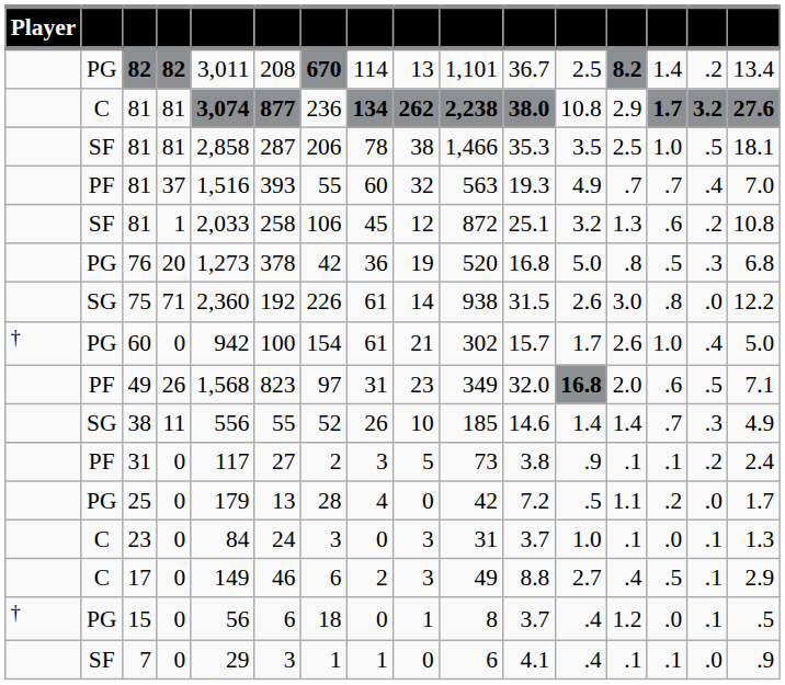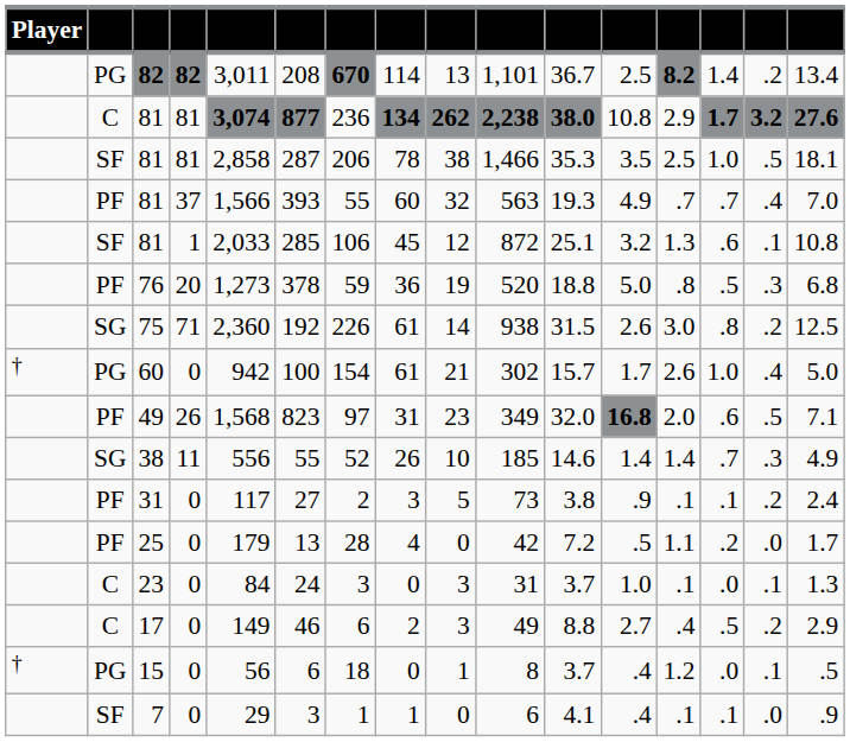 <table class="wikitable sortable" style="font-size: 95%; text-align:right;">
 <tr>
 <th style="background:#010101; color:#FFFFFF; border-top:#8D9093 3px solid; border-bottom:#8D9093 3px solid;">Player</th>
 <th style="background:#010101; color:#FFFFFF; border-top:#8D9093 3px solid; border-bottom:#8D9093 3px solid;"></th>
 <th style="background:#010101; color:#FFFFFF; border-top:#8D9093 3px solid; border-bottom:#8D9093 3px solid;"></th>
 <th style="background:#010101; color:#FFFFFF; border-top:#8D9093 3px solid; border-bottom:#8D9093 3px solid;"></th>
 <th style="background:#010101; color:#FFFFFF; border-top:#8D9093 3px solid; border-bottom:#8D9093 3px solid;"></th>
 <th style="background:#010101; color:#FFFFFF; border-top:#8D9093 3px solid; border-bottom:#8D9093 3px solid;"></th>
 <th style="background:#010101; color:#FFFFFF; border-top:#8D9093 3px solid; border-bottom:#8D9093 3px solid;"></th>
 <th style="background:#010101; color:#FFFFFF; border-top:#8D9093 3px solid; border-bottom:#8D9093 3px solid;"></th>
 <th style="background:#010101; color:#FFFFFF; border-top:#8D9093 3px solid; border-bottom:#8D9093 3px solid;"></th>
 <th style="background:#010101; color:#FFFFFF; border-top:#8D9093 3px solid; border-bottom:#8D9093 3px solid;"></th>
 <th style="background:#010101; color:#FFFFFF; border-top:#8D9093 3px solid; border-bottom:#8D9093 3px solid;"></th>
 <th style="background:#010101; color:#FFFFFF; border-top:#8D9093 3px solid; border-bottom:#8D9093 3px solid;"></th>
 <th style="background:#010101; color:#FFFFFF; border-top:#8D9093 3px solid; border-bottom:#8D9093 3px solid;"></th>
 <th style="background:#010101; color:#FFFFFF; border-top:#8D9093 3px solid; border-bottom:#8D9093 3px solid;"></th>
 <th style="background:#010101; color:#FFFFFF; border-top:#8D9093 3px solid; border-bottom:#8D9093 3px solid;"></th>
 <th style="background:#010101; color:#FFFFFF; border-top:#8D9093 3px solid; border-bottom:#8D9093 3px solid;"></th>
 </tr>
 <tr>
 <td style="text-align:left;"></td>
 <td style="text-align:center;">PG</td>
 <td style="background:#8D9093; color:#010101;"><strong>82</strong></td>
 <td style="background:#8D9093; color:#010101;"><strong>82</strong></td>
 <td>3,011</td>
 <td>208</td>
 <td style="background:#8D9093; color:#010101;"><strong>670</strong></td>
 <td>114</td>
 <td>13</td>
 <td>1,101</td>
 <td>36.7</td>
 <td>2.5</td>
 <td style="background:#8D9093; color:#010101;"><strong>8.2</strong></td>
 <td>1.4</td>
 <td>.2</td>
 <td>13.4</td>
 </tr>
 <tr>
 <td style="text-align:left;"></td>
 <td style="text-align:center;">C</td>
 <td>81</td>
 <td>81</td>
 <td style="background:#8D9093; color:#010101;"><strong>3,074</strong></td>
 <td style="background:#8D9093; color:#010101;"><strong>877</strong></td>
 <td>236</td>
 <td style="background:#8D9093; color:#010101;"><strong>134</strong></td>
 <td style="background:#8D9093; color:#010101;"><strong>262</strong></td>
 <td style="background:#8D9093; color:#010101;"><strong>2,238</strong></td>
 <td style="background:#8D9093; color:#010101;"><strong>38.0</strong></td>
 <td>10.8</td>
 <td>2.9</td>
 <td style="background:#8D9093; color:#010101;"><strong>1.7</strong></td>
 <td style="background:#8D9093; color:#010101;"><strong>3.2</strong></td>
 <td style="background:#8D9093; color:#010101;"><strong>27.6</strong></td>
 </tr>
 <tr>
 <td style="text-align:left;"></td>
 <td style="text-align:center;">SF</td>
 <td>81</td>
 <td>81</td>
 <td>2,858</td>
 <td>287</td>
 <td>206</td>
 <td>78</td>
 <td>38</td>
 <td>1,466</td>
 <td>35.3</td>
 <td>3.5</td>
 <td>2.5</td>
 <td>1.0</td>
 <td>.5</td>
 <td>18.1</td>
 </tr>
 <tr>
 <td style="text-align:left;"></td>
 <td style="text-align:center;">PF</td>
 <td>81</td>
 <td>37</td>
-<td>1,516</td>
+<td>1,566</td>
 <td>393</td>
 <td>55</td>
 <td>60</td>
 <td>32</td>
 <td>563</td>
 <td>19.3</td>
 <td>4.9</td>
 <td>.7</td>
 <td>.7</td>
 <td>.4</td>
 <td>7.0</td>
 </tr>
 <tr>
 <td style="text-align:left;"></td>
 <td style="text-align:center;">SF</td>
 <td>81</td>
 <td>1</td>
 <td>2,033</td>
-<td>258</td>
+<td>285</td>
 <td>106</td>
 <td>45</td>
 <td>12</td>
 <td>872</td>
 <td>25.1</td>
 <td>3.2</td>
 <td>1.3</td>
 <td>.6</td>
-<td>.2</td>
+<td>.1</td>
 <td>10.8</td>
 </tr>
 <tr>
 <td style="text-align:left;"></td>
-<td style="text-align:center;">PG</td>
+<td style="text-align:center;">PF</td>
 <td>76</td>
 <td>20</td>
 <td>1,273</td>
 <td>378</td>
-<td>42</td>
+<td>59</td>
 <td>36</td>
 <td>19</td>
 <td>520</td>
-<td>16.8</td>
+<td>18.8</td>
 <td>5.0</td>
 <td>.8</td>
 <td>.5</td>
 <td>.3</td>
 <td>6.8</td>
 </tr>
 <tr>
 <td style="text-align:left;"></td>
 <td style="text-align:center;">SG</td>
 <td>75</td>
 <td>71</td>
 <td>2,360</td>
 <td>192</td>
 <td>226</td>
 <td>61</td>
 <td>14</td>
 <td>938</td>
 <td>31.5</td>
 <td>2.6</td>
 <td>3.0</td>
 <td>.8</td>
-<td>.0</td>
-<td>12.2</td>
+<td>.2</td>
+<td>12.5</td>
 </tr>
 <tr>
 <td style="text-align:left;"><sup>†</sup></td>
 <td style="text-align:center;">PG</td>
 <td>60</td>
 <td>0</td>
 <td>942</td>
 <td>100</td>
 <td>154</td>
 <td>61</td>
 <td>21</td>
 <td>302</td>
 <td>15.7</td>
 <td>1.7</td>
 <td>2.6</td>
 <td>1.0</td>
 <td>.4</td>
 <td>5.0</td>
 </tr>
 <tr>
 <td style="text-align:left;"></td>
 <td style="text-align:center;">PF</td>
 <td>49</td>
 <td>26</td>
 <td>1,568</td>
 <td>823</td>
 <td>97</td>
 <td>31</td>
 <td>23</td>
 <td>349</td>
 <td>32.0</td>
 <td style="background:#8D9093; color:#010101;"><strong>16.8</strong></td>
 <td>2.0</td>
 <td>.6</td>
 <td>.5</td>
 <td>7.1</td>
 </tr>
 <tr>
 <td style="text-align:left;"></td>
 <td style="text-align:center;">SG</td>
 <td>38</td>
 <td>11</td>
 <td>556</td>
 <td>55</td>
 <td>52</td>
 <td>26</td>
 <td>10</td>
 <td>185</td>
 <td>14.6</td>
 <td>1.4</td>
 <td>1.4</td>
 <td>.7</td>
 <td>.3</td>
 <td>4.9</td>
 </tr>
 <tr>
 <td style="text-align:left;"></td>
 <td style="text-align:center;">PF</td>
 <td>31</td>
 <td>0</td>
 <td>117</td>
 <td>27</td>
 <td>2</td>
 <td>3</td>
 <td>5</td>
 <td>73</td>
 <td>3.8</td>
 <td>.9</td>
 <td>.1</td>
 <td>.1</td>
 <td>.2</td>
 <td>2.4</td>
 </tr>
 <tr>
 <td style="text-align:left;"></td>
-<td style="text-align:center;">PG</td>
+<td style="text-align:center;">PF</td>
 <td>25</td>
 <td>0</td>
 <td>179</td>
 <td>13</td>
 <td>28</td>
 <td>4</td>
 <td>0</td>
 <td>42</td>
 <td>7.2</td>
 <td>.5</td>
 <td>1.1</td>
 <td>.2</td>
 <td>.0</td>
 <td>1.7</td>
 </tr>
 <tr>
 <td style="text-align:left;"></td>
 <td style="text-align:center;">C</td>
 <td>23</td>
 <td>0</td>
 <td>84</td>
 <td>24</td>
 <td>3</td>
 <td>0</td>
 <td>3</td>
 <td>31</td>
 <td>3.7</td>
 <td>1.0</td>
 <td>.1</td>
 <td>.0</td>
 <td>.1</td>
 <td>1.3</td>
 </tr>
 <tr>
 <td style="text-align:left;"></td>
 <td style="text-align:center;">C</td>
 <td>17</td>
 <td>0</td>
 <td>149</td>
 <td>46</td>
 <td>6</td>
 <td>2</td>
 <td>3</td>
 <td>49</td>
 <td>8.8</td>
 <td>2.7</td>
 <td>.4</td>
 <td>.5</td>
-<td>.1</td>
+<td>.2</td>
 <td>2.9</td>
 </tr>
 <tr>
 <td style="text-align:left;"><sup>†</sup></td>
 <td style="text-align:center;">PG</td>
 <td>15</td>
 <td>0</td>
 <td>56</td>
 <td>6</td>
 <td>18</td>
 <td>0</td>
 <td>1</td>
 <td>8</td>
 <td>3.7</td>
 <td>.4</td>
 <td>1.2</td>
 <td>.0</td>
 <td>.1</td>
 <td>.5</td>
 </tr>
 <tr>
 <td style="text-align:left;"></td>
 <td style="text-align:center;">SF</td>
 <td>7</td>
 <td>0</td>
 <td>29</td>
 <td>3</td>
 <td>1</td>
 <td>1</td>
 <td>0</td>
 <td>6</td>
 <td>4.1</td>
 <td>.4</td>
 <td>.1</td>
 <td>.1</td>
 <td>.0</td>
 <td>.9</td>
 </tr>
 </table>
